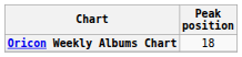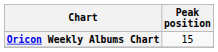 <table class="wikitable plainrowheaders" style="text-align:center;">
 <tr>
 <th>Chart</th>
 <th>Peak<br>position</th>
 </tr>
 <tr>
 <th scope="row"><a href='#'>Oricon</a> Weekly Albums Chart</th>
-<td style="text-align:center;">18</td>
+<td style="text-align:center;">15</td>
 </tr>
 <tr>
 </tr>
 </table>
